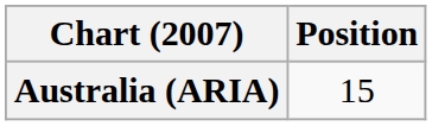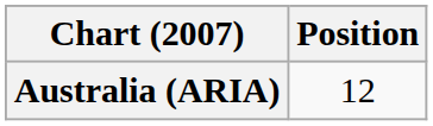 <table class="wikitable plainrowheaders" style="text-align:center">
 <tr>
 <th>Chart (2007)</th>
 <th>Position</th>
 </tr>
 <tr>
 <th scope="row">Australia (ARIA)</th>
-<td>15</td>
+<td>12</td>
 </tr>
 </table>
